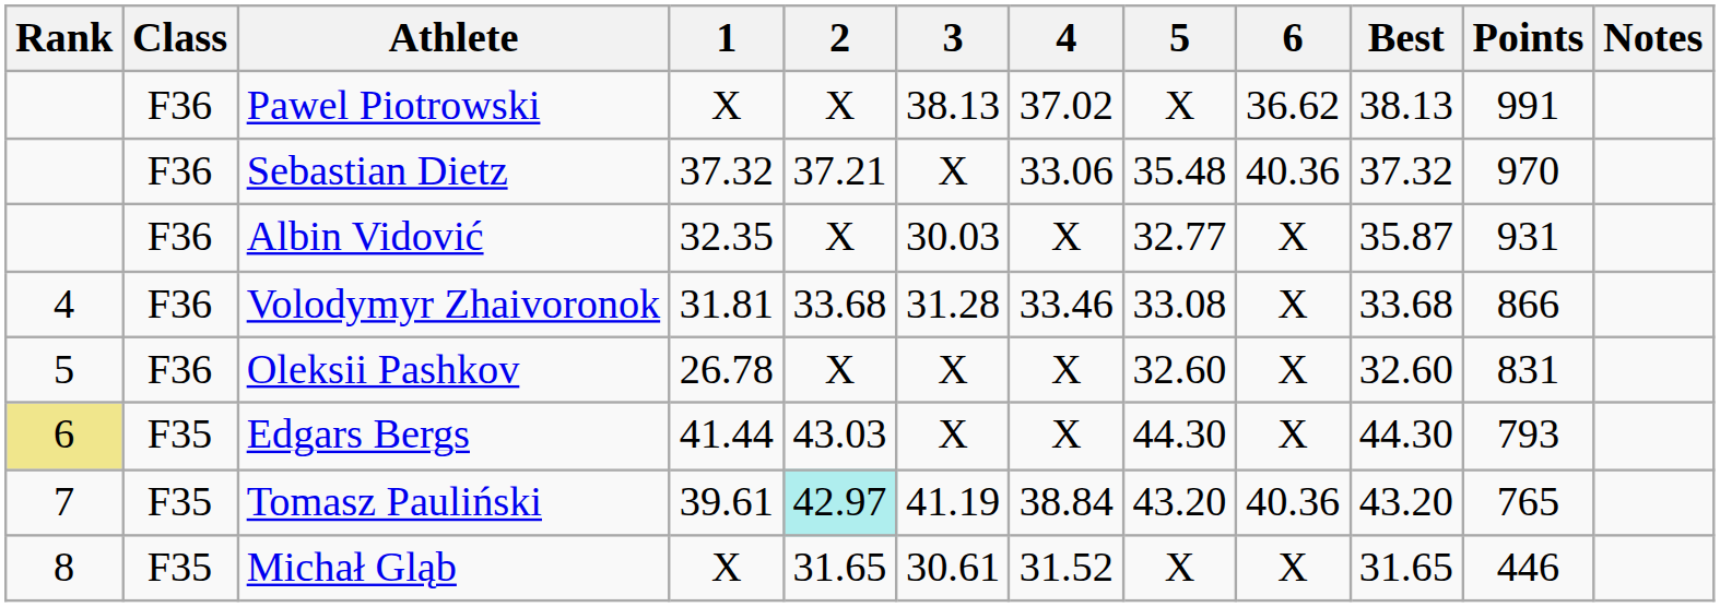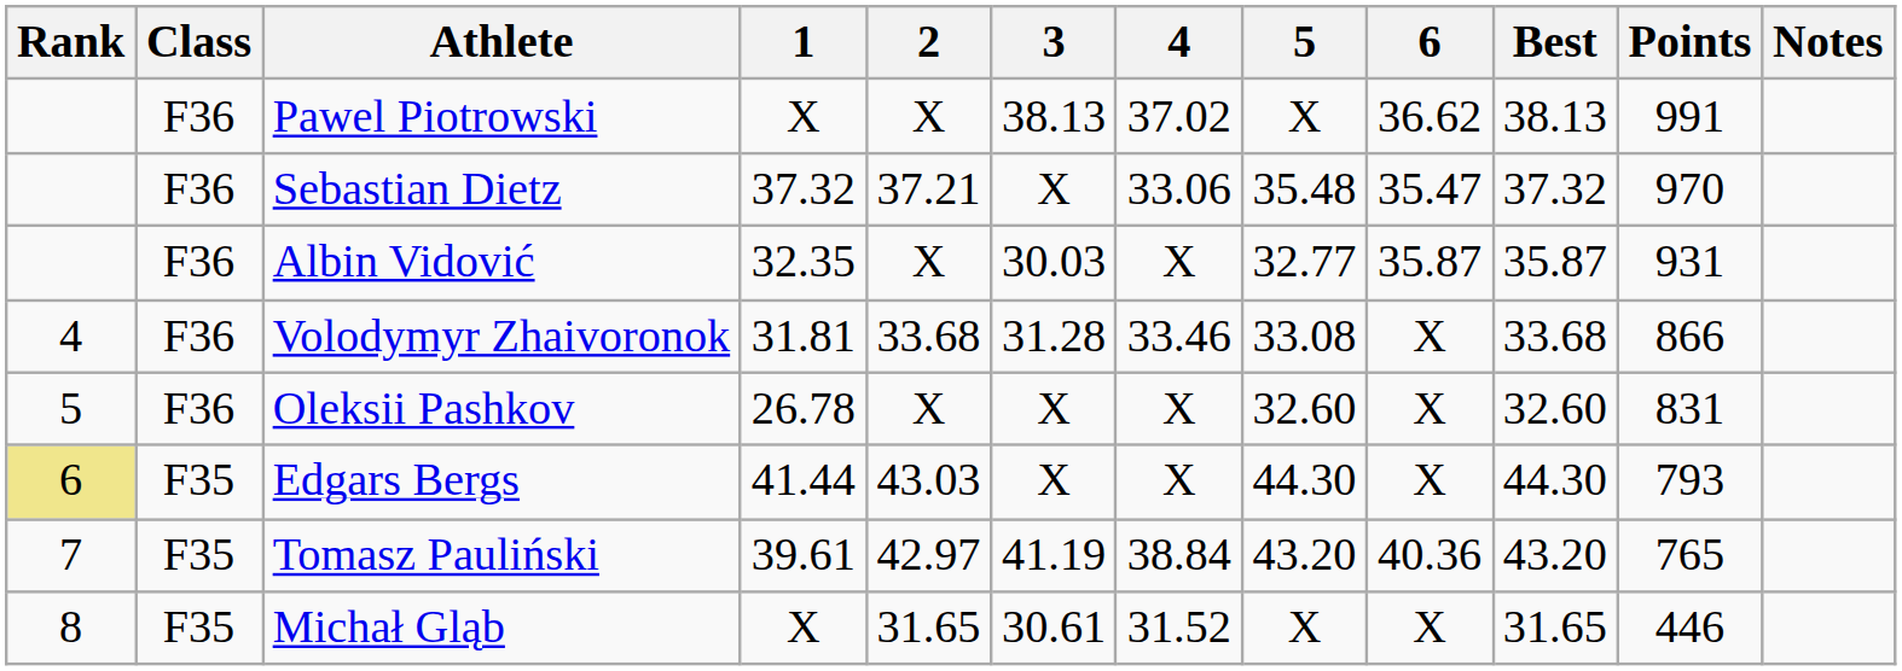 <table class="wikitable sortable" style="text-align:center">
 <tr>
 <th>Rank</th>
 <th>Class</th>
 <th>Athlete</th>
 <th>1</th>
 <th>2</th>
 <th>3</th>
 <th>4</th>
 <th>5</th>
 <th>6</th>
 <th>Best</th>
 <th>Points</th>
 <th>Notes</th>
 </tr>
 <tr>
 <td></td>
 <td>F36</td>
 <td style="text-align:left"><a href='#'>Pawel Piotrowski</a><br></td>
 <td>X</td>
 <td>X</td>
 <td>38.13</td>
 <td>37.02</td>
 <td>X</td>
 <td>36.62</td>
 <td>38.13</td>
 <td>991</td>
 <td></td>
 </tr>
 <tr>
 <td></td>
 <td>F36</td>
 <td style="text-align:left"><a href='#'>Sebastian Dietz</a><br></td>
 <td>37.32</td>
 <td>37.21</td>
 <td>X</td>
 <td>33.06</td>
 <td>35.48</td>
-<td>40.36</td>
+<td>35.47</td>
 <td>37.32</td>
 <td>970</td>
 <td></td>
 </tr>
 <tr>
 <td></td>
 <td>F36</td>
 <td style="text-align:left"><a href='#'>Albin Vidović</a><br></td>
 <td>32.35</td>
 <td>X</td>
 <td>30.03</td>
 <td>X</td>
 <td>32.77</td>
-<td>X</td>
+<td>35.87</td>
 <td>35.87</td>
 <td>931</td>
 <td></td>
 </tr>
 <tr>
 <td>4</td>
 <td>F36</td>
 <td style="text-align:left"><a href='#'>Volodymyr Zhaivoronok</a><br></td>
 <td>31.81</td>
 <td>33.68</td>
 <td>31.28</td>
 <td>33.46</td>
 <td>33.08</td>
 <td>X</td>
 <td>33.68</td>
 <td>866</td>
 <td></td>
 </tr>
 <tr>
 <td>5</td>
 <td>F36</td>
 <td style="text-align:left"><a href='#'>Oleksii Pashkov</a><br></td>
 <td>26.78</td>
 <td>X</td>
 <td>X</td>
 <td>X</td>
 <td>32.60</td>
 <td>X</td>
 <td>32.60</td>
 <td>831</td>
 <td></td>
 </tr>
 <tr>
 <td style="background: khaki;">6</td>
 <td>F35</td>
 <td style="text-align:left"><a href='#'>Edgars Bergs</a><br></td>
 <td>41.44</td>
 <td>43.03</td>
 <td>X</td>
 <td>X</td>
 <td>44.30</td>
 <td>X</td>
 <td>44.30</td>
 <td>793</td>
 <td></td>
 </tr>
 <tr>
 <td>7</td>
 <td>F35</td>
 <td style="text-align:left"><a href='#'>Tomasz Pauliński</a><br></td>
 <td>39.61</td>
-<td style="background: paleturquoise;">42.97</td>
+<td>42.97</td>
 <td>41.19</td>
 <td>38.84</td>
 <td>43.20</td>
 <td>40.36</td>
 <td>43.20</td>
 <td>765</td>
 <td></td>
 </tr>
 <tr>
 <td>8</td>
 <td>F35</td>
 <td style="text-align:left"><a href='#'>Michał Gląb</a><br></td>
 <td>X</td>
 <td>31.65</td>
 <td>30.61</td>
 <td>31.52</td>
 <td>X</td>
 <td>X</td>
 <td>31.65</td>
 <td>446</td>
 <td></td>
 </tr>
 </table>
